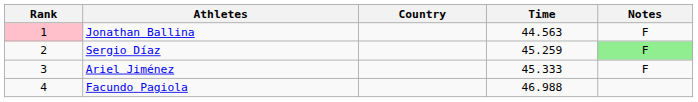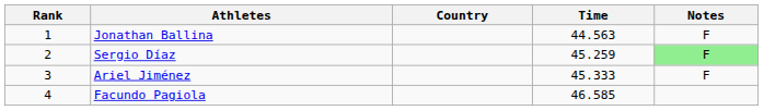 <table class="wikitable" width=50% style="text-align:center">
 <tr>
 <th>Rank</th>
 <th>Athletes</th>
 <th>Country</th>
 <th>Time</th>
 <th>Notes</th>
 </tr>
 <tr>
-<td style="background: pink;">1</td>
+<td>1</td>
 <td align=left><a href='#'>Jonathan Ballina</a></td>
 <td align=left></td>
 <td>44.563</td>
 <td>F</td>
 </tr>
 <tr>
 <td>2</td>
 <td align=left><a href='#'>Sergio Díaz</a></td>
 <td align=left></td>
 <td>45.259</td>
 <td style="background: lightgreen;">F</td>
 </tr>
 <tr>
 <td>3</td>
 <td align=left><a href='#'>Ariel Jiménez</a></td>
 <td align=left></td>
 <td>45.333</td>
 <td>F</td>
 </tr>
 <tr>
 <td>4</td>
 <td align=left><a href='#'>Facundo Pagiola</a></td>
 <td align=left></td>
-<td>46.988</td>
+<td>46.585</td>
 <td></td>
 </tr>
 </table>
